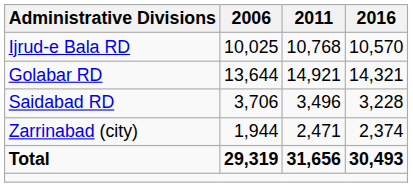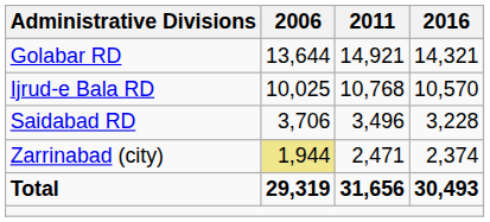 <table class="wikitable">
 <tr>
 <th>Administrative Divisions</th>
 <th>2006</th>
 <th>2011</th>
 <th>2016</th>
 </tr>
 <tr>
+<td><a href='#'>Golabar RD</a></td>
+<td style="text-align: right;">13,644</td>
+<td style="text-align: right;">14,921</td>
+<td style="text-align: right;">14,321</td>
+</tr>
+<tr>
 <td><a href='#'>Ijrud-e Bala RD</a></td>
 <td style="text-align: right;">10,025</td>
 <td style="text-align: right;">10,768</td>
 <td style="text-align: right;">10,570</td>
-</tr>
-<tr>
-<td><a href='#'>Golabar RD</a></td>
-<td style="text-align: right;">13,644</td>
-<td style="text-align: right;">14,921</td>
-<td style="text-align: right;">14,321</td>
 </tr>
 <tr>
 <td><a href='#'>Saidabad RD</a></td>
 <td style="text-align: right;">3,706</td>
 <td style="text-align: right;">3,496</td>
 <td style="text-align: right;">3,228</td>
 </tr>
 <tr>
 <td><a href='#'>Zarrinabad</a> (city)</td>
-<td style="text-align: right;">1,944</td>
+<td style="background: khaki; text-align: right;">1,944</td>
 <td style="text-align: right;">2,471</td>
 <td style="text-align: right;">2,374</td>
 </tr>
 <tr>
 <td><strong>Total</strong></td>
 <td style="text-align: right;"><strong>29,319</strong></td>
 <td style="text-align: right;"><strong>31,656</strong></td>
 <td style="text-align: right;"><strong>30,493</strong></td>
 </tr>
 <tr>
 <td colspan=4></td>
 </tr>
 </table>
